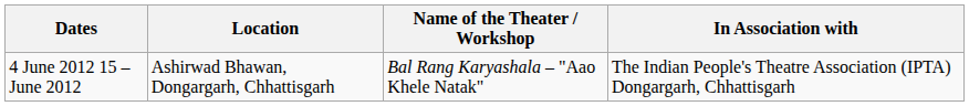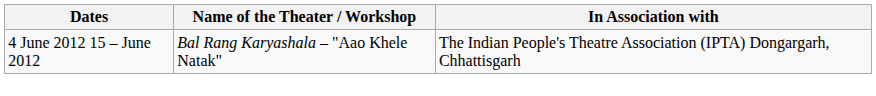 <table class="wikitable sortable">
 <tr>
 <th>Dates</th>
-<th>Location</th>
 <th>Name of the Theater / Workshop</th>
 <th>In Association with</th>
 </tr>
 <tr>
 <td>4 June 2012 15 – June 2012</td>
-<td>Ashirwad Bhawan, Dongargarh, Chhattisgarh</td>
 <td><em> Bal Rang Karyashala</em> – "Aao Khele Natak"</td>
 <td>The Indian People's Theatre Association (IPTA) Dongargarh, Chhattisgarh</td>
 </tr>
 </table>
